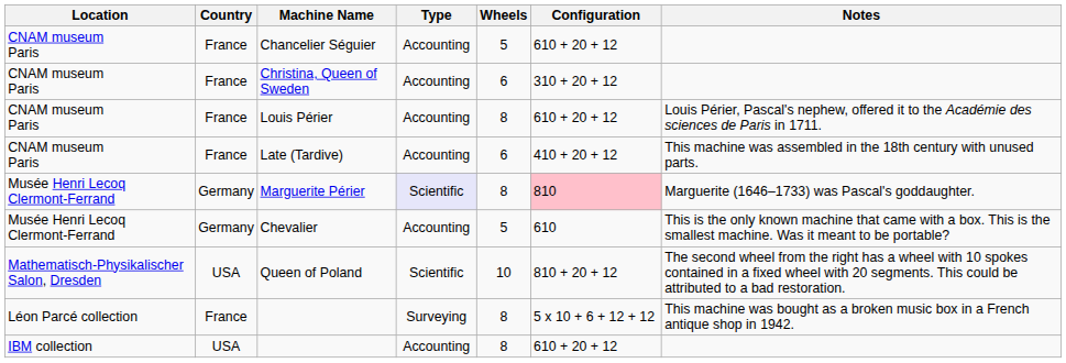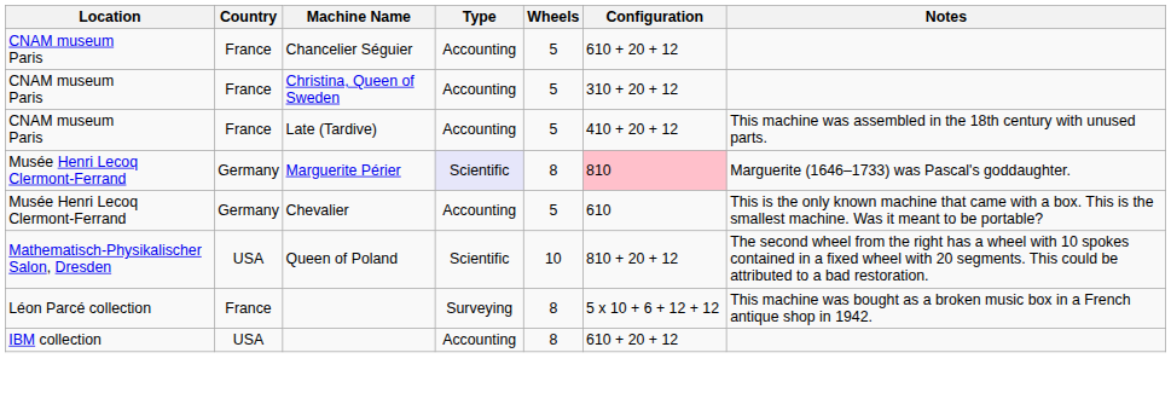 <table class="wikitable sortable">
 <tr>
 <th>Location<br></th>
 <th>Country<br></th>
 <th>  Machine Name  <br></th>
 <th>Type<br></th>
 <th>Wheels<br></th>
 <th>Configuration<br></th>
 <th>Notes<br></th>
 </tr>
 <tr>
 <td><a href='#'>CNAM museum</a><br>Paris</td>
 <td align="center">France</td>
 <td>Chancelier Séguier</td>
 <td align="center">Accounting</td>
 <td align="center">5</td>
 <td>610 + 20 + 12</td>
 <td></td>
 </tr>
 <tr>
 <td>CNAM museum<br>Paris</td>
 <td align="center">France</td>
 <td><a href='#'>Christina, Queen of Sweden</a></td>
 <td align="center">Accounting</td>
-<td align="center">6</td>
+<td align="center">5</td>
 <td>310 + 20 + 12</td>
 <td></td>
 </tr>
 <tr>
 <td>CNAM museum<br>Paris</td>
 <td align="center">France</td>
-<td>Louis Périer</td>
-<td align="center">Accounting</td>
-<td align="center">8</td>
-<td>610 + 20 + 12</td>
-<td>Louis Périer, Pascal's nephew, offered it to the <em>Académie des sciences de Paris</em> in 1711.</td>
-</tr>
-<tr>
-<td>CNAM museum<br>Paris</td>
-<td align="center">France</td>
 <td>Late (Tardive)</td>
 <td align="center">Accounting</td>
-<td align="center">6</td>
+<td align="center">5</td>
 <td>410 + 20 + 12</td>
 <td>This machine was assembled in the 18th century with unused parts.</td>
 </tr>
 <tr>
 <td>Musée <a href='#'>Henri Lecoq</a> <br> <a href='#'>Clermont-Ferrand</a></td>
 <td align="center">Germany</td>
 <td><a href='#'>Marguerite Périer</a></td>
 <td align="center" style="background: lavender;">Scientific</td>
 <td align="center">8</td>
 <td style="background: pink;">810</td>
 <td>Marguerite (1646–1733) was Pascal's goddaughter.</td>
 </tr>
 <tr>
 <td>Musée Henri Lecoq  <br> Clermont-Ferrand</td>
 <td align="center">Germany</td>
 <td>Chevalier </td>
 <td align="center">Accounting</td>
 <td align="center">5</td>
 <td>610</td>
 <td>This is the only known machine that came with a box.  This is the smallest machine.  Was it meant to be portable?</td>
 </tr>
 <tr>
 <td><a href='#'>Mathematisch-Physikalischer Salon</a>, <a href='#'>Dresden</a></td>
 <td align="center">USA</td>
 <td>Queen of Poland</td>
 <td align="center">Scientific</td>
 <td align="center">10</td>
 <td>810 + 20 + 12</td>
 <td>The second wheel from the right has a wheel with 10 spokes contained in a fixed wheel with 20 segments.  This could be attributed to a bad restoration.</td>
 </tr>
 <tr>
 <td>Léon Parcé collection</td>
 <td align="center">France</td>
 <td></td>
 <td align="center">Surveying</td>
 <td align="center">8</td>
 <td>5 x 10 + 6 + 12 + 12 </td>
 <td>This machine was bought as a broken music box in a French antique shop in 1942.</td>
 </tr>
 <tr>
 <td><a href='#'>IBM</a> collection</td>
 <td align="center">USA</td>
 <td></td>
 <td align="center"> Accounting </td>
 <td align="center">8</td>
 <td>610 + 20 + 12</td>
 <td></td>
 </tr>
 </table>
